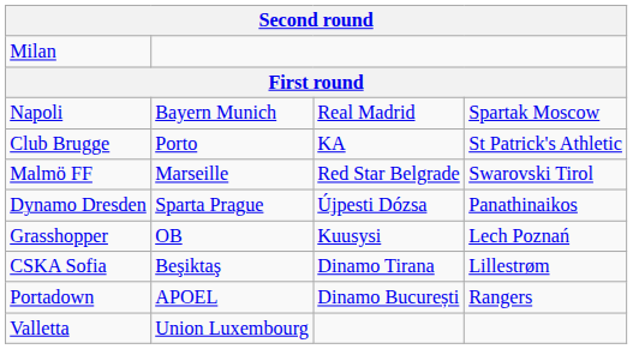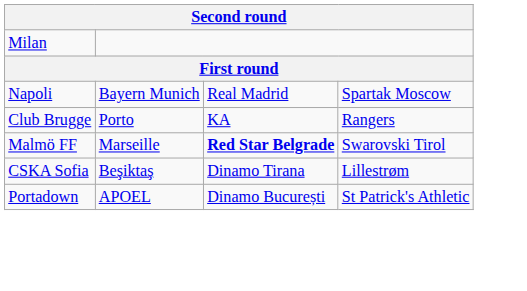 <table class="wikitable">
 <tr>
 <th colspan="4"><a href='#'>Second round</a></th>
 </tr>
 <tr>
 <td> <a href='#'>Milan</a> </td>
 <td colspan="3"></td>
 </tr>
 <tr>
 <th colspan="4"><a href='#'>First round</a></th>
 </tr>
 <tr>
 <td> <a href='#'>Napoli</a> </td>
 <td> <a href='#'>Bayern Munich</a> </td>
 <td> <a href='#'>Real Madrid</a> </td>
 <td> <a href='#'>Spartak Moscow</a> </td>
 </tr>
 <tr>
 <td> <a href='#'>Club Brugge</a> </td>
 <td> <a href='#'>Porto</a> </td>
 <td> <a href='#'>KA</a> </td>
-<td> <a href='#'>St Patrick's Athletic</a> </td>
+<td> <a href='#'>Rangers</a> </td>
 </tr>
 <tr>
 <td> <a href='#'>Malmö FF</a> </td>
 <td> <a href='#'>Marseille</a> </td>
-<td> <a href='#'>Red Star Belgrade</a> </td>
+<td><strong> <a href='#'>Red Star Belgrade</a> </strong></td>
 <td> <a href='#'>Swarovski Tirol</a> </td>
-</tr>
-<tr>
-<td> <a href='#'>Dynamo Dresden</a> </td>
-<td> <a href='#'>Sparta Prague</a> </td>
-<td> <a href='#'>Újpesti Dózsa</a> </td>
-<td> <a href='#'>Panathinaikos</a> </td>
-</tr>
-<tr>
-<td> <a href='#'>Grasshopper</a> </td>
-<td> <a href='#'>OB</a> </td>
-<td> <a href='#'>Kuusysi</a> </td>
-<td> <a href='#'>Lech Poznań</a> </td>
 </tr>
 <tr>
 <td> <a href='#'>CSKA Sofia</a> </td>
 <td> <a href='#'>Beşiktaş</a> </td>
 <td> <a href='#'>Dinamo Tirana</a> </td>
 <td> <a href='#'>Lillestrøm</a> </td>
 </tr>
 <tr>
 <td> <a href='#'>Portadown</a> </td>
 <td> <a href='#'>APOEL</a> </td>
 <td> <a href='#'>Dinamo București</a> </td>
-<td> <a href='#'>Rangers</a> </td>
-</tr>
-<tr>
-<td> <a href='#'>Valletta</a> </td>
-<td> <a href='#'>Union Luxembourg</a> </td>
-<td></td>
-<td></td>
+<td> <a href='#'>St Patrick's Athletic</a> </td>
 </tr>
 </table>
